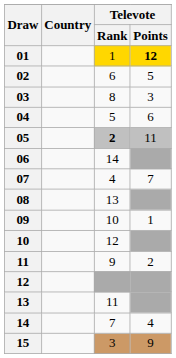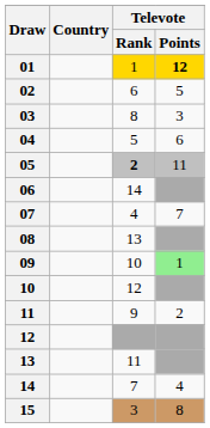 <table class="sortable wikitable collapsible plainrowheaders" style="text-align:center;">
 <tr>
 </tr>
 <tr>
 <th scope="col" rowspan="2">Draw</th>
 <th scope="col" rowspan="2">Country</th>
 <th scope="col" colspan="2">Televote</th>
 </tr>
 <tr>
 <th scope="col">Rank</th>
 <th scope="col" class="unsortable">Points</th>
 </tr>
 <tr>
 <th scope="row" style="text-align:center;">01</th>
 <td style="text-align:left;"></td>
 <td style="background:gold;">1</td>
 <td style="background:gold;"><strong>12</strong></td>
 </tr>
 <tr>
 <th scope="row" style="text-align:center;">02</th>
 <td style="text-align:left;"></td>
 <td>6</td>
 <td>5</td>
 </tr>
 <tr>
 <th scope="row" style="text-align:center;">03</th>
 <td style="text-align:left;"></td>
 <td>8</td>
 <td>3</td>
 </tr>
 <tr>
 <th scope="row" style="text-align:center;">04</th>
 <td style="text-align:left;"></td>
 <td>5</td>
 <td>6</td>
 </tr>
 <tr>
 <th scope="row" style="text-align:center;">05</th>
 <td style="text-align:left;"></td>
 <td style="background:silver;"><strong>2</strong></td>
 <td style="background:silver;">11</td>
 </tr>
 <tr>
 <th scope="row" style="text-align:center;">06</th>
 <td style="text-align:left;"></td>
 <td>14</td>
 <td style="background:#AAAAAA;"></td>
 </tr>
 <tr>
 <th scope="row" style="text-align:center;">07</th>
 <td style="text-align:left;"></td>
 <td>4</td>
 <td>7</td>
 </tr>
 <tr>
 <th scope="row" style="text-align:center;">08</th>
 <td style="text-align:left;"></td>
 <td>13</td>
 <td style="background:#AAAAAA;"></td>
 </tr>
 <tr>
 <th scope="row" style="text-align:center;">09</th>
 <td style="text-align:left;"></td>
 <td>10</td>
-<td>1</td>
+<td style="background: lightgreen;">1</td>
 </tr>
 <tr>
 <th scope="row" style="text-align:center;">10</th>
 <td style="text-align:left;"></td>
 <td>12</td>
 <td style="background:#AAAAAA;"></td>
 </tr>
 <tr>
 <th scope="row" style="text-align:center;">11</th>
 <td style="text-align:left;"></td>
 <td>9</td>
 <td>2</td>
 </tr>
 <tr class="sortbottom">
 <th scope="row" style="text-align:center;">12</th>
 <td style="text-align:left;"></td>
 <td style="background:#AAAAAA;"></td>
 <td style="background:#AAAAAA;"></td>
 </tr>
 <tr>
 <th scope="row" style="text-align:center;">13</th>
 <td style="text-align:left;"></td>
 <td>11</td>
 <td style="background:#AAAAAA;"></td>
 </tr>
 <tr>
 <th scope="row" style="text-align:center;">14</th>
 <td style="text-align:left;"></td>
 <td>7</td>
 <td>4</td>
 </tr>
 <tr>
 <th scope="row" style="text-align:center;">15</th>
 <td style="text-align:left;"></td>
 <td style="background:#CC9966;">3</td>
-<td style="background:#CC9966;">9</td>
+<td style="background:#CC9966;">8</td>
 </tr>
 </table>
